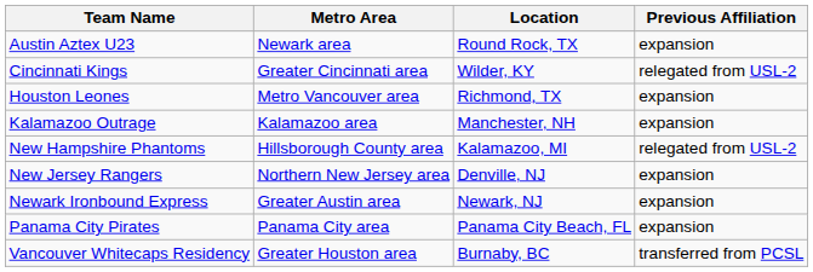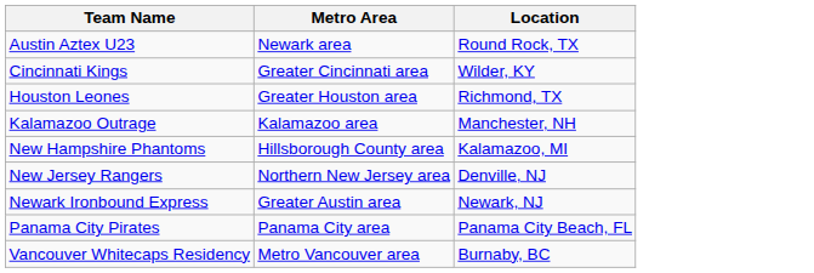 <table class="wikitable">
 <tr>
 <th>Team Name</th>
 <th>Metro Area</th>
 <th>Location</th>
-<th>Previous Affiliation</th>
 </tr>
 <tr>
 <td> <a href='#'>Austin Aztex U23</a></td>
 <td><a href='#'>Newark area</a></td>
 <td><a href='#'>Round Rock, TX</a></td>
-<td>expansion</td>
 </tr>
 <tr>
 <td> <a href='#'>Cincinnati Kings</a></td>
 <td><a href='#'>Greater Cincinnati area</a></td>
 <td><a href='#'>Wilder, KY</a></td>
-<td>relegated from <a href='#'>USL-2</a></td>
 </tr>
 <tr>
 <td> <a href='#'>Houston Leones</a></td>
-<td><a href='#'>Metro Vancouver area</a></td>
+<td><a href='#'>Greater Houston area</a></td>
 <td><a href='#'>Richmond, TX</a></td>
-<td>expansion</td>
 </tr>
 <tr>
 <td> <a href='#'>Kalamazoo Outrage</a></td>
 <td><a href='#'>Kalamazoo area</a></td>
 <td><a href='#'>Manchester, NH</a></td>
-<td>expansion</td>
 </tr>
 <tr>
 <td> <a href='#'>New Hampshire Phantoms</a></td>
 <td><a href='#'>Hillsborough County area</a></td>
 <td><a href='#'>Kalamazoo, MI</a></td>
-<td>relegated from <a href='#'>USL-2</a></td>
 </tr>
 <tr>
 <td> <a href='#'>New Jersey Rangers</a></td>
 <td><a href='#'>Northern New Jersey area</a></td>
 <td><a href='#'>Denville, NJ</a></td>
-<td>expansion</td>
 </tr>
 <tr>
 <td> <a href='#'>Newark Ironbound Express</a></td>
 <td><a href='#'>Greater Austin area</a></td>
 <td><a href='#'>Newark, NJ</a></td>
-<td>expansion</td>
 </tr>
 <tr>
 <td> <a href='#'>Panama City Pirates</a></td>
 <td><a href='#'>Panama City area</a></td>
 <td><a href='#'>Panama City Beach, FL</a></td>
-<td>expansion</td>
 </tr>
 <tr>
 <td> <a href='#'>Vancouver Whitecaps Residency</a></td>
-<td><a href='#'>Greater Houston area</a></td>
+<td><a href='#'>Metro Vancouver area</a></td>
 <td><a href='#'>Burnaby, BC</a></td>
-<td>transferred from <a href='#'>PCSL</a></td>
 </tr>
 </table>
